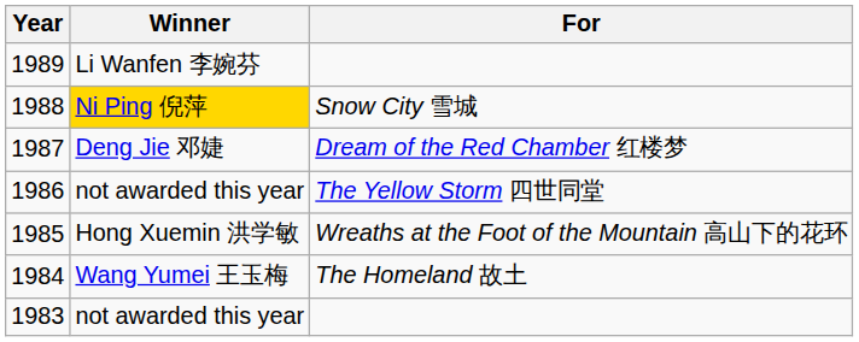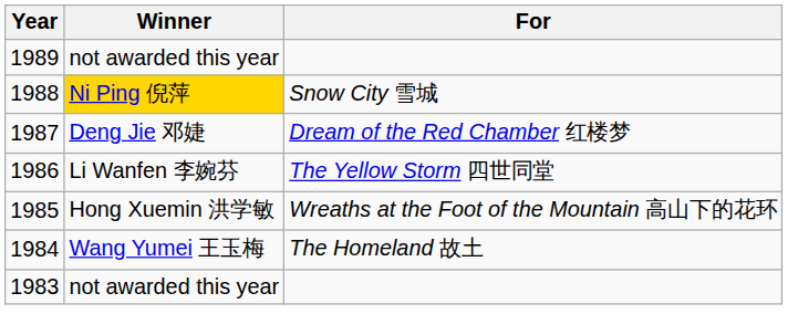 <table class="wikitable">
 <tr>
 <th>Year</th>
 <th>Winner</th>
 <th>For</th>
 </tr>
 <tr>
 <td>1989</td>
-<td>Li Wanfen 李婉芬</td>
+<td>not awarded this year</td>
 <td></td>
 </tr>
 <tr>
 <td>1988</td>
 <td style="background: gold;"><a href='#'>Ni Ping</a> 倪萍</td>
 <td><em>Snow City</em> 雪城</td>
 </tr>
 <tr>
 <td>1987</td>
 <td><a href='#'>Deng Jie</a> 邓婕</td>
 <td><em><a href='#'>Dream of the Red Chamber</a></em> 红楼梦</td>
 </tr>
 <tr>
 <td>1986</td>
-<td>not awarded this year</td>
+<td>Li Wanfen 李婉芬</td>
 <td><em><a href='#'>The Yellow Storm</a></em> 四世同堂</td>
 </tr>
 <tr>
 <td>1985</td>
 <td>Hong Xuemin 洪学敏</td>
 <td><em>Wreaths at the Foot of the Mountain</em> 高山下的花环</td>
 </tr>
 <tr>
 <td>1984</td>
 <td><a href='#'>Wang Yumei</a> 王玉梅</td>
 <td><em>The Homeland</em> 故土</td>
 </tr>
 <tr>
 <td>1983</td>
 <td>not awarded this year</td>
 <td></td>
 </tr>
 </table>
